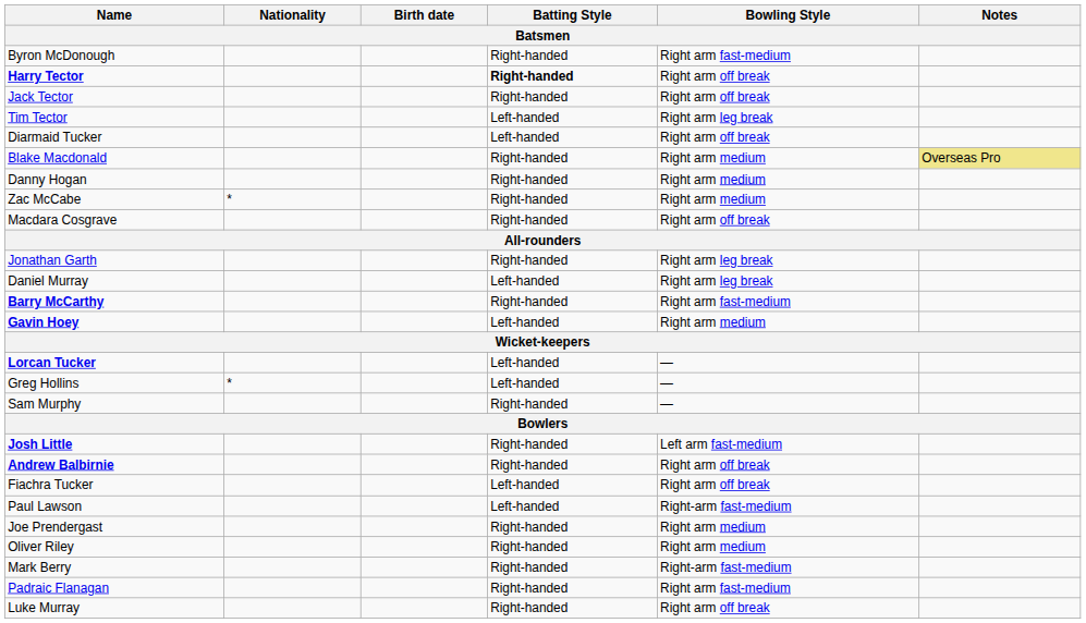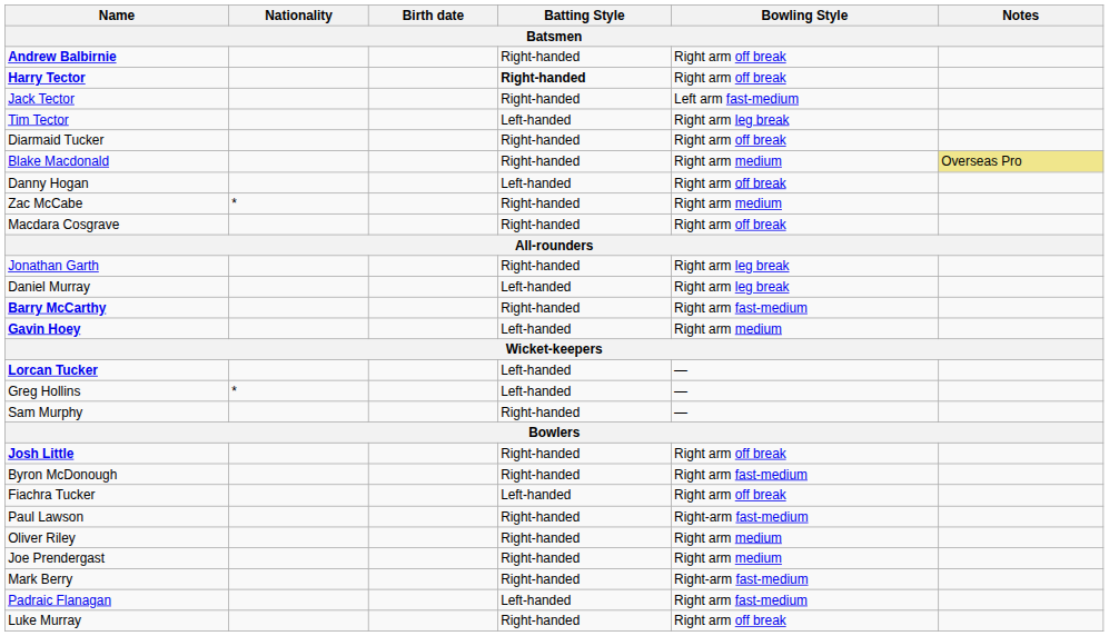 <table class="wikitable"  style="font-size:95%; width:80%;">
 <tr>
 <th>Name</th>
 <th>Nationality</th>
 <th>Birth date</th>
 <th>Batting Style</th>
 <th>Bowling Style</th>
 <th>Notes</th>
 </tr>
 <tr>
 <th colspan="6">Batsmen</th>
 </tr>
 <tr>
-<td>Byron McDonough</td>
+<td><strong><a href='#'>Andrew Balbirnie</a></strong></td>
 <td></td>
 <td></td>
 <td>Right-handed</td>
-<td>Right arm <a href='#'>fast-medium</a></td>
+<td>Right arm <a href='#'>off break</a></td>
 <td></td>
 </tr>
 <tr>
 <td><strong><a href='#'>Harry Tector</a></strong></td>
 <td></td>
 <td></td>
 <td><strong>Right-handed</strong></td>
 <td>Right arm <a href='#'>off break</a></td>
 <td></td>
 </tr>
 <tr>
 <td><a href='#'>Jack Tector</a></td>
 <td></td>
 <td></td>
 <td>Right-handed</td>
-<td>Right arm <a href='#'>off break</a></td>
+<td>Left arm <a href='#'>fast-medium</a></td>
 <td></td>
 </tr>
 <tr>
 <td><a href='#'>Tim Tector</a></td>
 <td></td>
 <td></td>
 <td>Left-handed</td>
 <td>Right arm <a href='#'>leg break</a></td>
 <td></td>
 </tr>
 <tr>
 <td>Diarmaid Tucker</td>
 <td></td>
 <td></td>
-<td>Left-handed</td>
+<td>Right-handed</td>
 <td>Right arm <a href='#'>off break</a></td>
 <td></td>
 </tr>
 <tr>
 <td><a href='#'>Blake Macdonald</a></td>
 <td></td>
 <td></td>
 <td>Right-handed</td>
 <td>Right arm <a href='#'>medium</a></td>
 <td style="background: khaki;">Overseas Pro</td>
 </tr>
 <tr>
 <td>Danny Hogan</td>
 <td></td>
 <td></td>
-<td>Right-handed</td>
-<td>Right arm <a href='#'>medium</a></td>
+<td>Left-handed</td>
+<td>Right arm <a href='#'>off break</a></td>
 <td></td>
 </tr>
 <tr>
 <td>Zac McCabe</td>
 <td>*</td>
 <td></td>
 <td>Right-handed</td>
 <td>Right arm <a href='#'>medium</a></td>
 <td></td>
 </tr>
 <tr>
 <td>Macdara Cosgrave</td>
 <td></td>
 <td></td>
 <td>Right-handed</td>
 <td>Right arm <a href='#'>off break</a></td>
 <td></td>
 </tr>
 <tr>
 <th colspan="6">All-rounders</th>
 </tr>
 <tr>
 <td><a href='#'>Jonathan Garth</a></td>
 <td></td>
 <td></td>
 <td>Right-handed</td>
 <td>Right arm <a href='#'>leg break</a></td>
 <td></td>
 </tr>
 <tr>
 <td>Daniel Murray</td>
 <td></td>
 <td></td>
 <td>Left-handed</td>
 <td>Right arm <a href='#'>leg break</a></td>
 <td></td>
 </tr>
 <tr>
 <td><strong><a href='#'>Barry McCarthy</a></strong></td>
 <td></td>
 <td></td>
 <td>Right-handed</td>
 <td>Right arm <a href='#'>fast-medium</a></td>
 <td></td>
 </tr>
 <tr>
 <td><strong><a href='#'>Gavin Hoey</a></strong></td>
 <td></td>
 <td></td>
 <td>Left-handed</td>
 <td>Right arm <a href='#'>medium</a></td>
 <td></td>
 </tr>
 <tr>
 <th colspan="6">Wicket-keepers</th>
 </tr>
 <tr>
 <td><strong><a href='#'>Lorcan Tucker</a></strong></td>
 <td></td>
 <td></td>
 <td>Left-handed</td>
 <td>—</td>
 <td></td>
 </tr>
 <tr>
 <td>Greg Hollins</td>
 <td>*</td>
 <td></td>
 <td>Left-handed</td>
 <td>—</td>
 <td></td>
 </tr>
 <tr>
 <td>Sam Murphy</td>
 <td></td>
 <td></td>
 <td>Right-handed</td>
 <td>—</td>
 <td></td>
 </tr>
 <tr>
 <th colspan="6">Bowlers</th>
 </tr>
 <tr>
 <td><a href='#'><strong>Josh Little</strong></a></td>
 <td></td>
 <td></td>
 <td>Right-handed</td>
-<td>Left arm <a href='#'>fast-medium</a></td>
+<td>Right arm <a href='#'>off break</a></td>
 <td></td>
 </tr>
 <tr>
-<td><strong><a href='#'>Andrew Balbirnie</a></strong></td>
+<td>Byron McDonough</td>
 <td></td>
 <td></td>
 <td>Right-handed</td>
-<td>Right arm <a href='#'>off break</a></td>
+<td>Right arm <a href='#'>fast-medium</a></td>
 <td></td>
 </tr>
 <tr>
 <td>Fiachra Tucker</td>
 <td></td>
 <td></td>
 <td>Left-handed</td>
 <td>Right arm <a href='#'>off break</a></td>
 <td></td>
 </tr>
 <tr>
 <td>Paul Lawson</td>
 <td></td>
 <td></td>
-<td>Left-handed</td>
+<td>Right-handed</td>
 <td>Right-arm <a href='#'>fast-medium</a></td>
 <td></td>
 </tr>
 <tr>
-<td>Joe Prendergast</td>
+<td>Oliver Riley</td>
 <td></td>
 <td></td>
 <td>Right-handed</td>
 <td>Right arm <a href='#'>medium</a></td>
 <td></td>
 </tr>
 <tr>
-<td>Oliver Riley</td>
+<td>Joe Prendergast</td>
 <td></td>
 <td></td>
 <td>Right-handed</td>
 <td>Right arm <a href='#'>medium</a></td>
 <td></td>
 </tr>
 <tr>
 <td>Mark Berry</td>
 <td></td>
 <td></td>
 <td>Right-handed</td>
 <td>Right-arm <a href='#'>fast-medium</a></td>
 <td></td>
 </tr>
 <tr>
 <td><a href='#'>Padraic Flanagan</a></td>
 <td></td>
 <td></td>
-<td>Right-handed</td>
+<td>Left-handed</td>
 <td>Right arm <a href='#'>fast-medium</a></td>
 <td></td>
 </tr>
 <tr>
 <td>Luke Murray</td>
 <td></td>
 <td></td>
 <td>Right-handed</td>
 <td>Right arm <a href='#'>off break</a></td>
 <td></td>
 </tr>
 </table>
